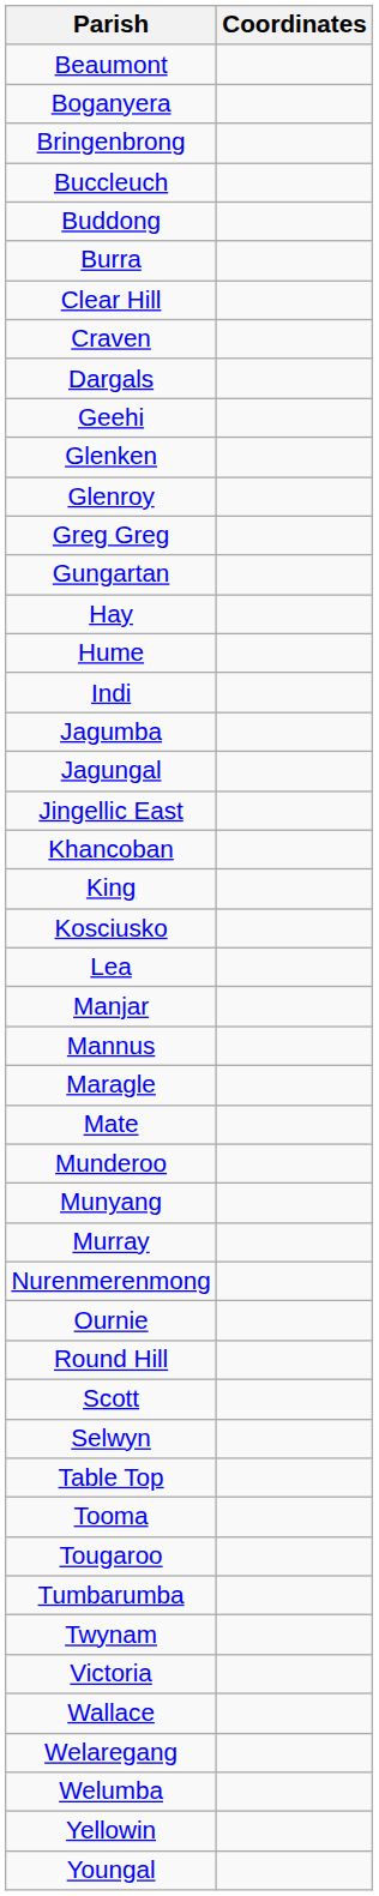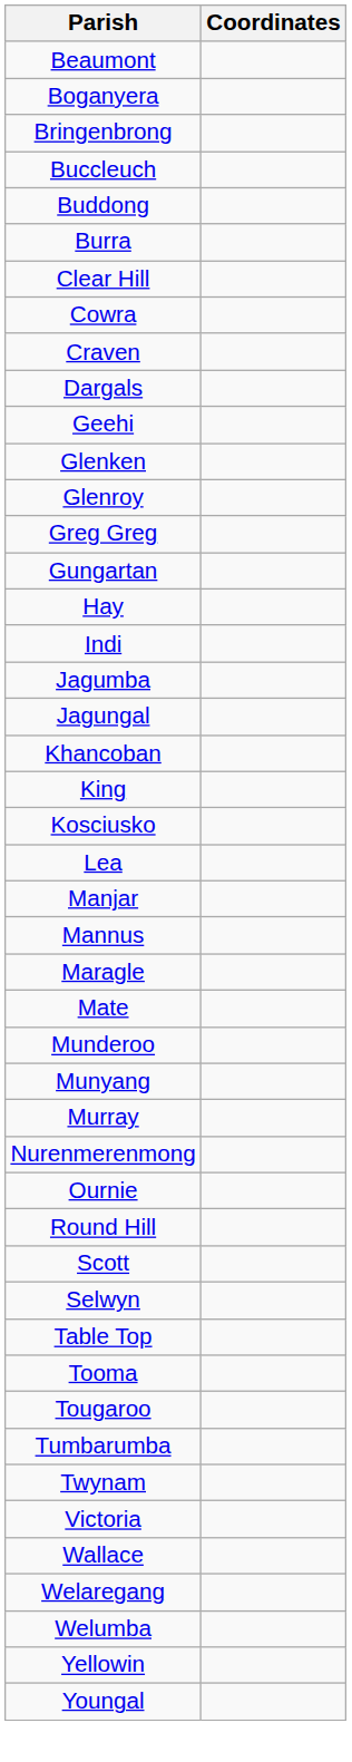 <table class="wikitable" style="text-align:center">
 <tr>
 <th>Parish</th>
 <th>Coordinates</th>
 </tr>
 <tr>
 <td><a href='#'>Beaumont</a></td>
 <td></td>
 </tr>
 <tr>
 <td><a href='#'>Boganyera</a></td>
 <td></td>
 </tr>
 <tr>
 <td><a href='#'>Bringenbrong</a></td>
 <td></td>
 </tr>
 <tr>
 <td><a href='#'>Buccleuch</a></td>
 <td></td>
 </tr>
 <tr>
 <td><a href='#'>Buddong</a></td>
 <td></td>
 </tr>
 <tr>
 <td><a href='#'>Burra</a></td>
 <td></td>
 </tr>
 <tr>
 <td><a href='#'>Clear Hill</a></td>
+<td></td>
+</tr>
+<tr>
+<td><a href='#'>Cowra</a></td>
 <td></td>
 </tr>
 <tr>
 <td><a href='#'>Craven</a></td>
 <td></td>
 </tr>
 <tr>
 <td><a href='#'>Dargals</a></td>
 <td></td>
 </tr>
 <tr>
 <td><a href='#'>Geehi</a></td>
 <td></td>
 </tr>
 <tr>
 <td><a href='#'>Glenken</a></td>
 <td></td>
 </tr>
 <tr>
 <td><a href='#'>Glenroy</a></td>
 <td></td>
 </tr>
 <tr>
 <td><a href='#'>Greg Greg</a></td>
 <td></td>
 </tr>
 <tr>
 <td><a href='#'>Gungartan</a></td>
 <td></td>
 </tr>
 <tr>
 <td><a href='#'>Hay</a></td>
 <td></td>
 </tr>
 <tr>
-<td><a href='#'>Hume</a></td>
-<td></td>
-</tr>
-<tr>
 <td><a href='#'>Indi</a></td>
 <td></td>
 </tr>
 <tr>
 <td><a href='#'>Jagumba</a></td>
 <td></td>
 </tr>
 <tr>
 <td><a href='#'>Jagungal</a></td>
-<td></td>
-</tr>
-<tr>
-<td><a href='#'>Jingellic East</a></td>
 <td></td>
 </tr>
 <tr>
 <td><a href='#'>Khancoban</a></td>
 <td></td>
 </tr>
 <tr>
 <td><a href='#'>King</a></td>
 <td></td>
 </tr>
 <tr>
 <td><a href='#'>Kosciusko</a></td>
 <td></td>
 </tr>
 <tr>
 <td><a href='#'>Lea</a></td>
 <td></td>
 </tr>
 <tr>
 <td><a href='#'>Manjar</a></td>
 <td></td>
 </tr>
 <tr>
 <td><a href='#'>Mannus</a></td>
 <td></td>
 </tr>
 <tr>
 <td><a href='#'>Maragle</a></td>
 <td></td>
 </tr>
 <tr>
 <td><a href='#'>Mate</a></td>
 <td></td>
 </tr>
 <tr>
 <td><a href='#'>Munderoo</a></td>
 <td></td>
 </tr>
 <tr>
 <td><a href='#'>Munyang</a></td>
 <td></td>
 </tr>
 <tr>
 <td><a href='#'>Murray</a></td>
 <td></td>
 </tr>
 <tr>
 <td><a href='#'>Nurenmerenmong</a></td>
 <td></td>
 </tr>
 <tr>
 <td><a href='#'>Ournie</a></td>
 <td></td>
 </tr>
 <tr>
 <td><a href='#'>Round Hill</a></td>
 <td></td>
 </tr>
 <tr>
 <td><a href='#'>Scott</a></td>
 <td></td>
 </tr>
 <tr>
 <td><a href='#'>Selwyn</a></td>
 <td></td>
 </tr>
 <tr>
 <td><a href='#'>Table Top</a></td>
 <td></td>
 </tr>
 <tr>
 <td><a href='#'>Tooma</a></td>
 <td></td>
 </tr>
 <tr>
 <td><a href='#'>Tougaroo</a></td>
 <td></td>
 </tr>
 <tr>
 <td><a href='#'>Tumbarumba</a></td>
 <td></td>
 </tr>
 <tr>
 <td><a href='#'>Twynam</a></td>
 <td></td>
 </tr>
 <tr>
 <td><a href='#'>Victoria</a></td>
 <td></td>
 </tr>
 <tr>
 <td><a href='#'>Wallace</a></td>
 <td></td>
 </tr>
 <tr>
 <td><a href='#'>Welaregang</a></td>
 <td></td>
 </tr>
 <tr>
 <td><a href='#'>Welumba</a></td>
 <td></td>
 </tr>
 <tr>
 <td><a href='#'>Yellowin</a></td>
 <td></td>
 </tr>
 <tr>
 <td><a href='#'>Youngal</a></td>
 <td></td>
 </tr>
 </table>
